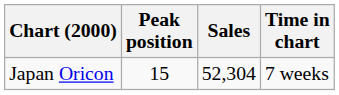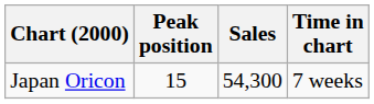 <table class="wikitable">
 <tr>
 <th align="left">Chart (2000)</th>
 <th align="center">Peak<br>position</th>
 <th align="center">Sales</th>
 <th align="center">Time in<br>chart</th>
 </tr>
 <tr>
 <td align="left">Japan <a href='#'>Oricon</a></td>
 <td align="center">15</td>
-<td align="center">52,304</td>
+<td align="center">54,300</td>
 <td align="">7 weeks</td>
 </tr>
 </table>
